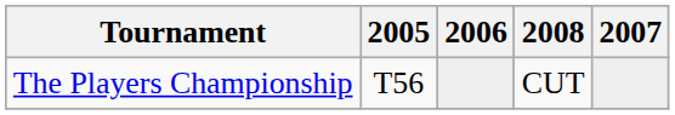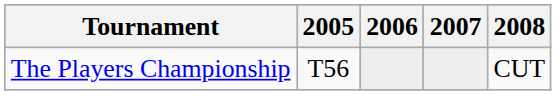 <table class="wikitable" style="font-size:95%;text-align:center;">
 <tr>
 <th>Tournament</th>
 <th>2005</th>
 <th>2006</th>
+<th>2007</th>
 <th>2008</th>
-<th>2007</th>
 </tr>
 <tr>
 <td align=left><a href='#'>The Players Championship</a></td>
 <td>T56</td>
 <td style="background:#eeeeee;"></td>
+<td style="background:#eeeeee;"></td>
 <td>CUT</td>
-<td style="background:#eeeeee;"></td>
 </tr>
 </table>
